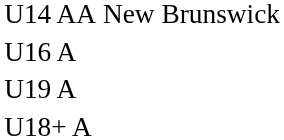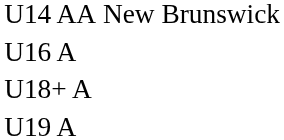 <table>
 <tr>
 <td>U14 AA</td>
 <td>   New Brunswick</td>
 <td></td>
 <td></td>
 </tr>
 <tr>
 <td>U16 A</td>
 <td></td>
 <td></td>
 <td></td>
 </tr>
 <tr>
+<td>U18+ A</td>
+<td></td>
+<td></td>
+<td></td>
+</tr>
+<tr>
 <td>U19 A</td>
 <td></td>
 <td></td>
 <td></td>
 </tr>
-<tr>
-<td>U18+ A</td>
-<td></td>
-<td></td>
-<td></td>
-</tr>
 </table>
